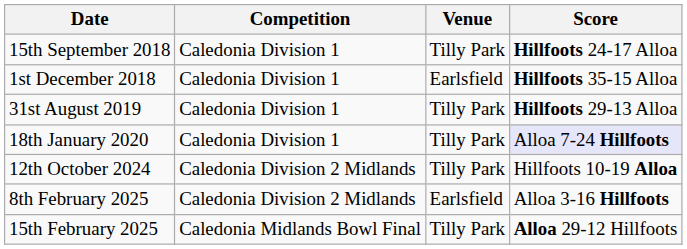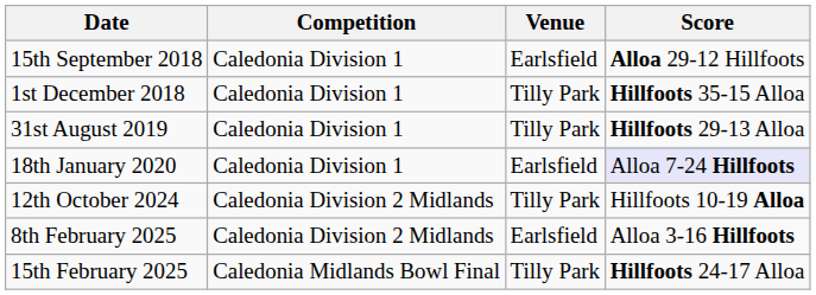 <table class="wikitable">
 <tr>
 <th>Date</th>
 <th>Competition</th>
 <th>Venue</th>
 <th>Score</th>
 </tr>
 <tr>
 <td>15th September 2018</td>
 <td>Caledonia Division 1</td>
-<td>Tilly Park</td>
-<td><strong>Hillfoots</strong> 24-17 Alloa</td>
+<td>Earlsfield</td>
+<td><strong>Alloa</strong> 29-12 Hillfoots</td>
 </tr>
 <tr>
 <td>1st December 2018</td>
 <td>Caledonia Division 1</td>
-<td>Earlsfield</td>
+<td>Tilly Park</td>
 <td><strong>Hillfoots</strong> 35-15 Alloa</td>
 </tr>
 <tr>
 <td>31st August 2019</td>
 <td>Caledonia Division 1</td>
 <td>Tilly Park</td>
 <td><strong>Hillfoots</strong> 29-13 Alloa</td>
 </tr>
 <tr>
 <td>18th January 2020</td>
 <td>Caledonia Division 1</td>
-<td>Tilly Park</td>
+<td>Earlsfield</td>
 <td style="background: lavender;">Alloa 7-24 <strong>Hillfoots</strong></td>
 </tr>
 <tr>
 <td>12th October 2024</td>
 <td>Caledonia Division 2 Midlands</td>
 <td>Tilly Park</td>
 <td>Hillfoots 10-19 <strong>Alloa</strong></td>
 </tr>
 <tr>
 <td>8th February 2025</td>
 <td>Caledonia Division 2 Midlands</td>
 <td>Earlsfield</td>
 <td>Alloa 3-16 <strong>Hillfoots</strong></td>
 </tr>
 <tr>
 <td>15th February 2025</td>
 <td>Caledonia Midlands Bowl Final</td>
 <td>Tilly Park</td>
-<td><strong>Alloa</strong> 29-12 Hillfoots</td>
+<td><strong>Hillfoots</strong> 24-17 Alloa</td>
 </tr>
 </table>
